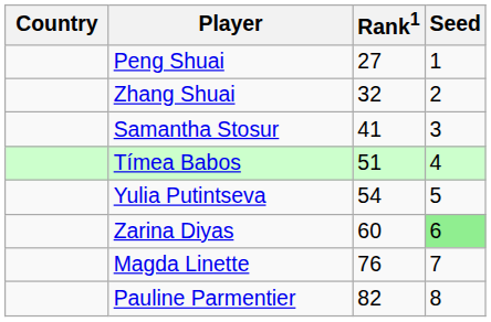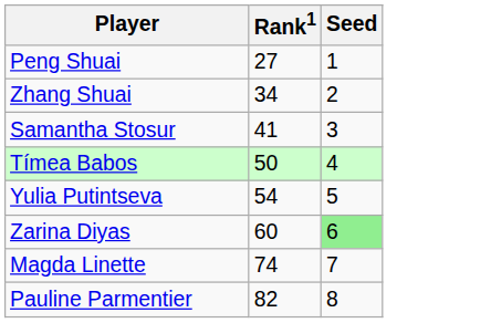 <table class="sortable wikitable">
 <tr>
-<th width="70">Country</th>
 <th width="175">Player</th>
 <th>Rank<sup>1</sup></th>
 <th>Seed</th>
 </tr>
 <tr>
-<td></td>
 <td><a href='#'>Peng Shuai</a></td>
 <td>27</td>
 <td>1</td>
 </tr>
 <tr>
-<td></td>
 <td><a href='#'>Zhang Shuai</a></td>
-<td>32</td>
+<td>34</td>
 <td>2</td>
 </tr>
 <tr>
-<td></td>
 <td><a href='#'>Samantha Stosur</a></td>
 <td>41</td>
 <td>3</td>
 </tr>
 <tr style="background:#cfc;">
-<td></td>
 <td><a href='#'>Tímea Babos</a></td>
-<td>51</td>
+<td>50</td>
 <td>4</td>
 </tr>
 <tr>
-<td></td>
 <td><a href='#'>Yulia Putintseva</a></td>
 <td>54</td>
 <td>5</td>
 </tr>
 <tr>
-<td></td>
 <td><a href='#'>Zarina Diyas</a></td>
 <td>60</td>
 <td style="background: lightgreen;">6</td>
 </tr>
 <tr>
-<td></td>
 <td><a href='#'>Magda Linette</a></td>
-<td>76</td>
+<td>74</td>
 <td>7</td>
 </tr>
 <tr>
-<td></td>
 <td><a href='#'>Pauline Parmentier</a></td>
 <td>82</td>
 <td>8</td>
 </tr>
 </table>
